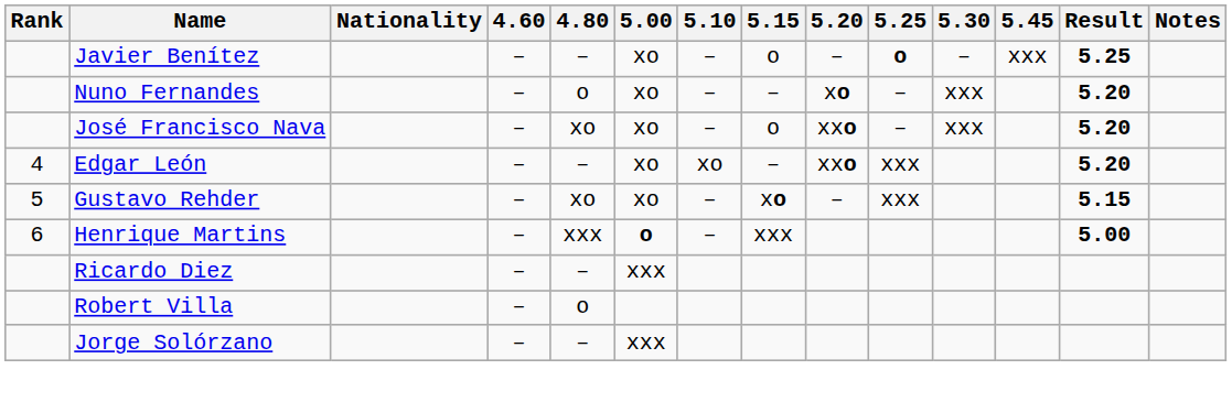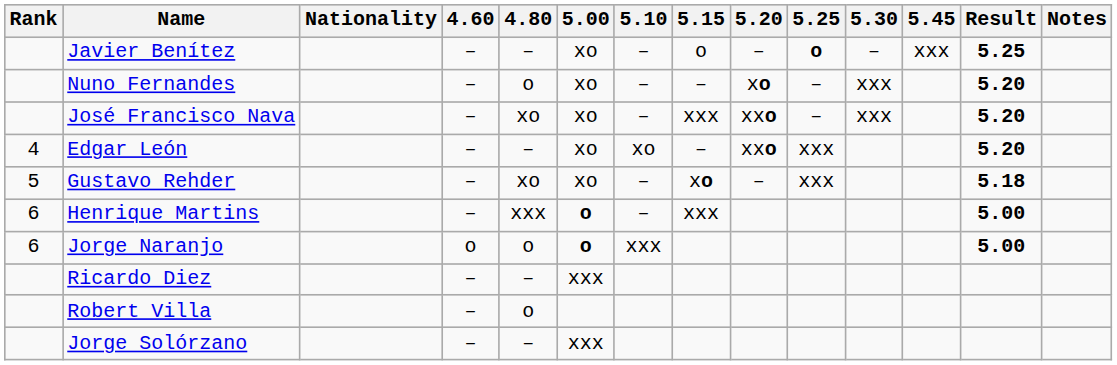 <table class="wikitable sortable" style="text-align:center;font-size:95%">
 <tr>
 <th>Rank</th>
 <th>Name</th>
 <th>Nationality</th>
 <th>4.60</th>
 <th>4.80</th>
 <th>5.00</th>
 <th>5.10</th>
 <th>5.15</th>
 <th>5.20</th>
 <th>5.25</th>
 <th>5.30</th>
 <th>5.45</th>
 <th>Result</th>
 <th>Notes</th>
 </tr>
 <tr>
 <td></td>
 <td align=left><a href='#'>Javier Benítez</a></td>
 <td align=left></td>
 <td>–</td>
 <td>–</td>
 <td>xo</td>
 <td>–</td>
 <td>o</td>
 <td>–</td>
 <td><strong>o</strong></td>
 <td>–</td>
 <td>xxx</td>
 <td><strong>5.25</strong></td>
 <td></td>
 </tr>
 <tr>
 <td></td>
 <td align=left><a href='#'>Nuno Fernandes</a></td>
 <td align=left></td>
 <td>–</td>
 <td>o</td>
 <td>xo</td>
 <td>–</td>
 <td>–</td>
 <td>x<strong>o</strong></td>
 <td>–</td>
 <td>xxx</td>
 <td></td>
 <td><strong>5.20</strong></td>
 <td></td>
 </tr>
 <tr>
 <td></td>
 <td align=left><a href='#'>José Francisco Nava</a></td>
 <td align=left></td>
 <td>–</td>
 <td>xo</td>
 <td>xo</td>
 <td>–</td>
-<td>o</td>
+<td>xxx</td>
 <td>xx<strong>o</strong></td>
 <td>–</td>
 <td>xxx</td>
 <td></td>
 <td><strong>5.20</strong></td>
 <td></td>
 </tr>
 <tr>
 <td>4</td>
 <td align=left><a href='#'>Edgar León</a></td>
 <td align=left></td>
 <td>–</td>
 <td>–</td>
 <td>xo</td>
 <td>xo</td>
 <td>–</td>
 <td>xx<strong>o</strong></td>
 <td>xxx</td>
 <td></td>
 <td></td>
 <td><strong>5.20</strong></td>
 <td></td>
 </tr>
 <tr>
 <td>5</td>
 <td align=left><a href='#'>Gustavo Rehder</a></td>
 <td align=left></td>
 <td>–</td>
 <td>xo</td>
 <td>xo</td>
 <td>–</td>
 <td>x<strong>o</strong></td>
 <td>–</td>
 <td>xxx</td>
 <td></td>
 <td></td>
-<td><strong>5.15</strong></td>
+<td><strong>5.18</strong></td>
 <td></td>
 </tr>
 <tr>
 <td>6</td>
 <td align=left><a href='#'>Henrique Martins</a></td>
 <td align=left></td>
 <td>–</td>
 <td>xxx</td>
 <td><strong>o</strong></td>
 <td>–</td>
 <td>xxx</td>
+<td></td>
+<td></td>
+<td></td>
+<td></td>
+<td><strong>5.00</strong></td>
+<td></td>
+</tr>
+<tr>
+<td>6</td>
+<td align=left><a href='#'>Jorge Naranjo</a></td>
+<td align=left></td>
+<td>o</td>
+<td>o</td>
+<td><strong>o</strong></td>
+<td>xxx</td>
+<td></td>
 <td></td>
 <td></td>
 <td></td>
 <td></td>
 <td><strong>5.00</strong></td>
 <td></td>
 </tr>
 <tr>
 <td></td>
 <td align=left><a href='#'>Ricardo Diez</a></td>
 <td align=left></td>
 <td>–</td>
 <td>–</td>
 <td>xxx</td>
 <td></td>
 <td></td>
 <td></td>
 <td></td>
 <td></td>
 <td></td>
 <td><strong></strong></td>
 <td></td>
 </tr>
 <tr>
 <td></td>
 <td align=left><a href='#'>Robert Villa</a></td>
 <td align=left></td>
 <td>–</td>
 <td>o</td>
 <td></td>
 <td></td>
 <td></td>
 <td></td>
 <td></td>
 <td></td>
 <td></td>
 <td><strong></strong></td>
 <td></td>
 </tr>
 <tr>
 <td></td>
 <td align=left><a href='#'>Jorge Solórzano</a></td>
 <td align=left></td>
 <td>–</td>
 <td>–</td>
 <td>xxx</td>
 <td></td>
 <td></td>
 <td></td>
 <td></td>
 <td></td>
 <td></td>
 <td><strong></strong></td>
 <td></td>
 </tr>
 </table>
